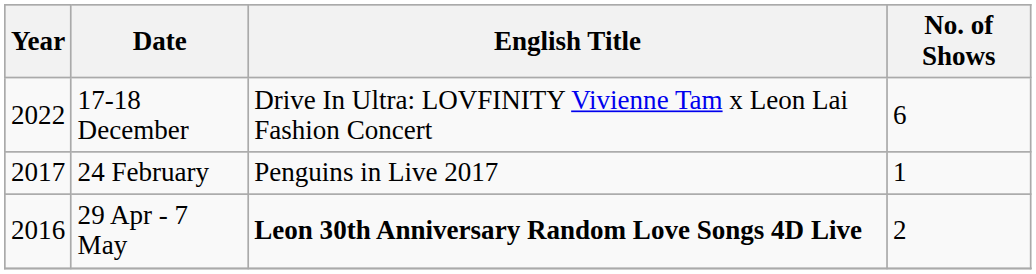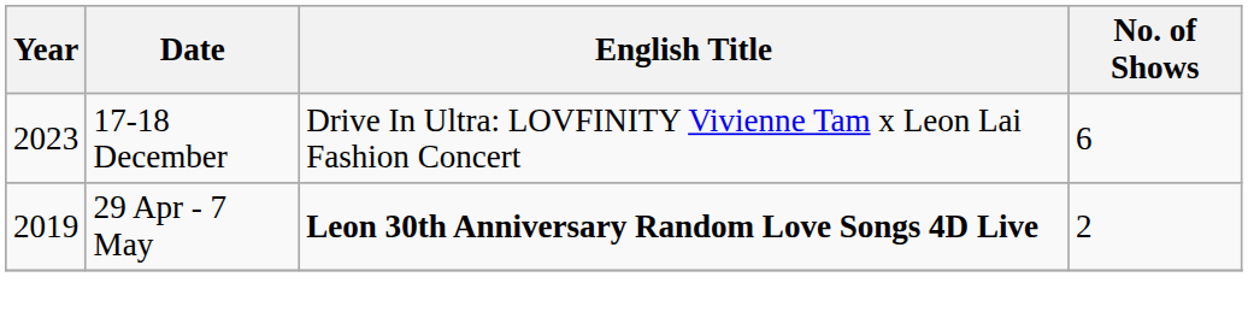 <table class="wikitable">
 <tr>
 <th>Year</th>
 <th>Date</th>
 <th>English Title</th>
 <th>No. of Shows</th>
 </tr>
 <tr>
-<td>2022</td>
+<td>2023</td>
 <td>17-18 December</td>
 <td>Drive In Ultra: LOVFINITY <a href='#'>Vivienne Tam</a> x Leon Lai Fashion Concert</td>
 <td>6</td>
 </tr>
 <tr>
-<td>2017</td>
-<td>24 February</td>
-<td>Penguins in Live 2017</td>
-<td>1</td>
-</tr>
-<tr>
-<td>2016</td>
+<td>2019</td>
 <td>29 Apr - 7 May</td>
 <td><strong>Leon 30th Anniversary Random Love Songs 4D Live</strong></td>
 <td>2</td>
 </tr>
 <tr>
 </tr>
 </table>
